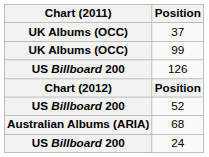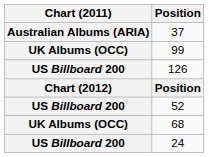 <table class="wikitable plainrowheaders sortable" style="text-align:center;">
 <tr>
 <th scope="col">Chart (2011)</th>
 <th scope="col">Position</th>
 </tr>
 <tr>
-<th scope="row">UK Albums (OCC)</th>
+<th scope="row">Australian Albums (ARIA)</th>
 <td>37</td>
 </tr>
 <tr>
 <th scope="row">UK Albums (OCC)</th>
 <td>99</td>
 </tr>
 <tr>
 <th scope="row">US <em>Billboard</em> 200</th>
 <td>126</td>
 </tr>
 <tr>
 <th scope="col">Chart (2012)</th>
 <th scope="col">Position</th>
 </tr>
 <tr>
 <th scope="row">US <em>Billboard</em> 200</th>
 <td>52</td>
 </tr>
 <tr>
-<th scope="row">Australian Albums (ARIA)</th>
+<th scope="row">UK Albums (OCC)</th>
 <td>68</td>
 </tr>
 <tr>
 <th scope="row">US <em>Billboard</em> 200</th>
 <td>24</td>
 </tr>
 </table>
